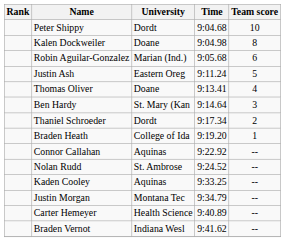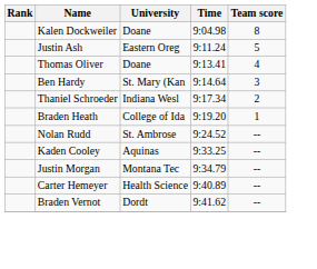 <table class="wikitable sortable" style="text-align:center">
 <tr>
 <th>Rank</th>
 <th>Name</th>
 <th>University</th>
 <th>Time</th>
 <th>Team score</th>
 </tr>
 <tr>
 <td></td>
-<td align=left>Peter Shippy</td>
-<td align="left">Dordt</td>
-<td>9:04.68</td>
-<td>10</td>
-</tr>
-<tr>
-<td></td>
 <td align=left>Kalen Dockweiler</td>
 <td align="left">Doane</td>
 <td>9:04.98</td>
 <td>8</td>
-</tr>
-<tr>
-<td></td>
-<td align=left>Robin Aguilar-Gonzalez</td>
-<td align="left">Marian (Ind.)</td>
-<td>9:05.68</td>
-<td>6</td>
 </tr>
 <tr>
 <td></td>
 <td align=left>Justin Ash</td>
 <td align="left">Eastern Oreg</td>
 <td>9:11.24</td>
 <td>5</td>
 </tr>
 <tr>
 <td></td>
 <td align=left>Thomas Oliver</td>
 <td align="left">Doane</td>
 <td>9:13.41</td>
 <td>4</td>
 </tr>
 <tr>
 <td></td>
 <td align=left>Ben Hardy</td>
 <td align="left">St. Mary (Kan</td>
 <td>9:14.64</td>
 <td>3</td>
 </tr>
 <tr>
 <td></td>
 <td align=left>Thaniel Schroeder</td>
-<td align="left">Dordt</td>
+<td align="left">Indiana Wesl</td>
 <td>9:17.34</td>
 <td>2</td>
 </tr>
 <tr>
 <td></td>
 <td align=left>Braden Heath</td>
 <td align="left">College of Ida</td>
 <td>9:19.20</td>
 <td>1</td>
-</tr>
-<tr>
-<td></td>
-<td align=left>Connor Callahan</td>
-<td align="left">Aquinas</td>
-<td>9:22.92</td>
-<td>--</td>
 </tr>
 <tr>
 <td></td>
 <td align=left>Nolan Rudd</td>
 <td align="left">St. Ambrose</td>
 <td>9:24.52</td>
 <td>--</td>
 </tr>
 <tr>
 <td></td>
 <td align=left>Kaden Cooley</td>
 <td align="left">Aquinas</td>
 <td>9:33.25</td>
 <td>--</td>
 </tr>
 <tr>
 <td></td>
 <td align=left>Justin Morgan</td>
 <td align="left">Montana Tec</td>
 <td>9:34.79</td>
 <td>--</td>
 </tr>
 <tr>
 <td></td>
 <td align=left>Carter Hemeyer</td>
 <td align="left">Health Science</td>
 <td>9:40.89</td>
 <td>--</td>
 </tr>
 <tr>
 <td></td>
 <td align=left>Braden Vernot</td>
-<td align="left">Indiana Wesl</td>
+<td align="left">Dordt</td>
 <td>9:41.62</td>
 <td>--</td>
 </tr>
 <tr>
 </tr>
 </table>
